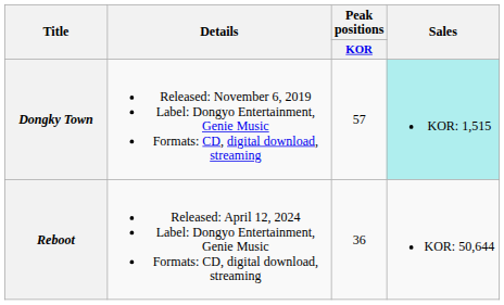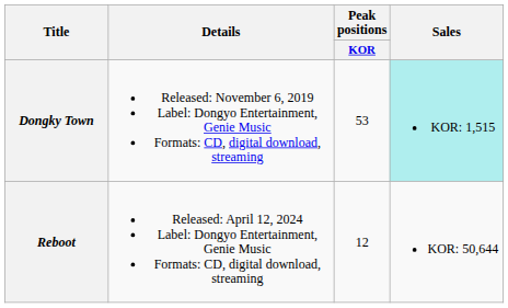 <table class="wikitable plainrowheaders" style="text-align:center;">
 <tr>
 <th scope="col" rowspan="2" style="width:10em;">Title</th>
 <th scope="col" rowspan="2" style="width:22em;">Details</th>
 <th scope="col">Peak<br>positions</th>
 <th scope="col" rowspan="2" style="width:10em;">Sales</th>
 </tr>
 <tr>
 <th scope="col" style="width:2.2em;font-size:90%;"><a href='#'>KOR</a><br></th>
 </tr>
 <tr>
 <th scope="row"><em>Dongky Town</em></th>
 <td><br><ul><li>Released: November 6, 2019</li><li>Label: Dongyo Entertainment, <a href='#'>Genie Music</a></li><li>Formats: <a href='#'>CD</a>, <a href='#'>digital download</a>, <a href='#'>streaming</a></li></ul></td>
-<td>57</td>
+<td>53</td>
 <td style="background: paleturquoise;"><br><ul><li>KOR: 1,515</li></ul></td>
 </tr>
 <tr>
 <th scope="row"><em>Reboot</em></th>
 <td><br><ul><li>Released: April 12, 2024</li><li>Label: Dongyo Entertainment, Genie Music</li><li>Formats: CD, digital download, streaming</li></ul></td>
-<td>36</td>
+<td>12</td>
 <td><br><ul><li>KOR: 50,644</li></ul></td>
 </tr>
 </table>
